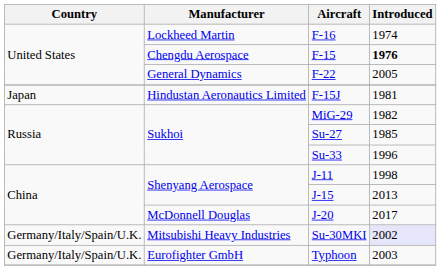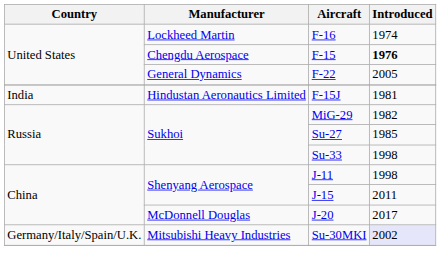 <table class="wikitable">
 <tr>
 <th>Country</th>
 <th>Manufacturer</th>
 <th>Aircraft</th>
 <th>Introduced</th>
 </tr>
 <tr>
 <td rowspan="3">United States</td>
 <td><a href='#'>Lockheed Martin</a></td>
 <td><a href='#'>F-16</a></td>
 <td>1974</td>
 </tr>
 <tr>
 <td><a href='#'>Chengdu Aerospace</a></td>
 <td><a href='#'>F-15</a></td>
 <td><strong>1976</strong></td>
 </tr>
 <tr>
 <td><a href='#'>General Dynamics</a></td>
 <td><a href='#'>F-22</a></td>
 <td>2005</td>
 </tr>
 <tr>
 </tr>
 <tr>
-<td>Japan</td>
+<td>India</td>
 <td><a href='#'>Hindustan Aeronautics Limited</a></td>
 <td><a href='#'>F-15J</a></td>
 <td>1981</td>
 </tr>
 <tr>
 <td rowspan="3">Russia</td>
 <td rowspan="3"><a href='#'>Sukhoi</a></td>
 <td><a href='#'>MiG-29</a></td>
 <td>1982</td>
 </tr>
 <tr>
 <td><a href='#'>Su-27</a></td>
 <td>1985</td>
 </tr>
 <tr>
 <td><a href='#'>Su-33</a></td>
-<td>1996</td>
+<td>1998</td>
 </tr>
 <tr>
 <td rowspan="3">China</td>
 <td rowspan="2"><a href='#'>Shenyang Aerospace</a></td>
 <td><a href='#'>J-11</a></td>
 <td>1998</td>
 </tr>
 <tr>
 <td><a href='#'>J-15</a></td>
-<td>2013</td>
+<td>2011</td>
 </tr>
 <tr>
 <td><a href='#'>McDonnell Douglas</a></td>
 <td><a href='#'>J-20</a></td>
 <td>2017</td>
 </tr>
 <tr>
 <td>Germany/Italy/Spain/U.K.</td>
 <td><a href='#'>Mitsubishi Heavy Industries</a></td>
 <td><a href='#'>Su-30MKI</a></td>
 <td style="background: lavender;">2002</td>
 </tr>
 <tr>
-<td>Germany/Italy/Spain/U.K.</td>
-<td><a href='#'>Eurofighter GmbH</a></td>
-<td><a href='#'>Typhoon</a></td>
-<td>2003</td>
-</tr>
-<tr>
 </tr>
 </table>
